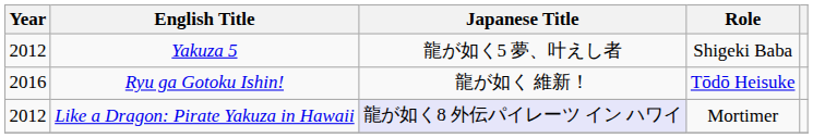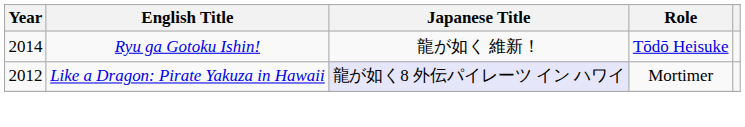 <table class="wikitable sortable" style="text-align:center;">
 <tr>
 <th>Year</th>
 <th>English Title</th>
 <th>Japanese Title</th>
 <th>Role</th>
 <th class="unsortable"></th>
 </tr>
 <tr>
-<td rowspan=1>2012</td>
-<td><em><a href='#'>Yakuza 5</a></em></td>
-<td>龍が如く5 夢、叶えし者</td>
-<td>Shigeki Baba</td>
-<td></td>
-</tr>
-<tr>
-<td rowspan=1>2016</td>
+<td rowspan=1>2014</td>
 <td><em><a href='#'>Ryu ga Gotoku Ishin!</a></em></td>
 <td>龍が如く 維新！</td>
 <td><a href='#'>Tōdō Heisuke</a></td>
 <td></td>
 </tr>
 <tr>
 <td rowspan=1>2012</td>
 <td><em><a href='#'>Like a Dragon: Pirate Yakuza in Hawaii</a></em></td>
 <td style="background: lavender;">龍が如く8 外伝パイレーツ イン ハワイ</td>
 <td>Mortimer</td>
 <td></td>
 </tr>
 <tr>
 </tr>
 </table>
